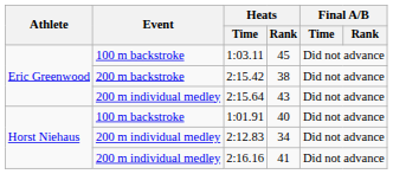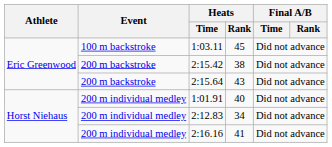 <table class="wikitable" style="font-size:90%">
 <tr>
 <th rowspan="2">Athlete</th>
 <th rowspan="2">Event</th>
 <th colspan=2>Heats</th>
 <th colspan=2>Final A/B</th>
 </tr>
 <tr style="font-size:95%">
 <th>Time</th>
 <th>Rank</th>
 <th>Time</th>
 <th>Rank</th>
 </tr>
 <tr align=center>
 <td align=left rowspan=3><a href='#'>Eric Greenwood</a></td>
 <td align=left><a href='#'>100 m backstroke</a></td>
 <td>1:03.11</td>
 <td>45</td>
 <td colspan=2>Did not advance</td>
 </tr>
 <tr align=center>
 <td align=left><a href='#'>200 m backstroke</a></td>
 <td>2:15.42</td>
 <td>38</td>
 <td colspan=2>Did not advance</td>
 </tr>
 <tr align=center>
-<td align=left><a href='#'>200 m individual medley</a></td>
+<td align=left><a href='#'>200 m backstroke</a></td>
 <td>2:15.64</td>
 <td>43</td>
 <td colspan=2>Did not advance</td>
 </tr>
 <tr align=center>
 <td align=left rowspan=3><a href='#'>Horst Niehaus</a></td>
-<td align=left><a href='#'>100 m backstroke</a></td>
+<td align=left><a href='#'>200 m individual medley</a></td>
 <td>1:01.91</td>
 <td>40</td>
 <td colspan=2>Did not advance</td>
 </tr>
 <tr align=center>
 <td align=left><a href='#'>200 m individual medley</a></td>
 <td>2:12.83</td>
 <td>34</td>
 <td colspan=2>Did not advance</td>
 </tr>
 <tr align=center>
 <td align=left><a href='#'>200 m individual medley</a></td>
 <td>2:16.16</td>
 <td>41</td>
 <td colspan=2>Did not advance</td>
 </tr>
 </table>
